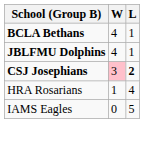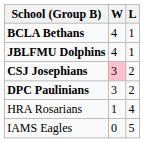 <table class="wikitable">
 <tr>
 <th>School (Group B)</th>
 <th>W</th>
 <th>L</th>
 </tr>
 <tr>
 <td><strong>BCLA Bethans</strong></td>
 <td>4</td>
 <td>1</td>
 </tr>
 <tr>
 <td><strong>JBLFMU Dolphins</strong></td>
 <td>4</td>
 <td>1</td>
 </tr>
 <tr>
 <td><strong>CSJ Josephians</strong></td>
 <td style="background: pink;">3</td>
-<td><strong>2</strong></td>
+<td>2</td>
+</tr>
+<tr>
+<td><strong>DPC Paulinians</strong></td>
+<td>3</td>
+<td>2</td>
 </tr>
 <tr>
 <td>HRA Rosarians</td>
 <td>1</td>
 <td>4</td>
 </tr>
 <tr>
 <td>IAMS Eagles</td>
 <td>0</td>
 <td>5</td>
 </tr>
 </table>
